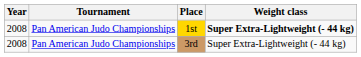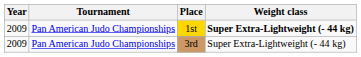 <table class=wikitable>
 <tr>
 <th>Year</th>
 <th>Tournament</th>
 <th>Place</th>
 <th>Weight class</th>
 </tr>
 <tr>
-<td>2008</td>
+<td>2009</td>
 <td><a href='#'>Pan American Judo Championships</a></td>
 <td bgcolor="gold" align="center">1st</td>
 <td><strong>Super Extra-Lightweight (- 44 kg)</strong></td>
 </tr>
 <tr>
-<td>2008</td>
+<td>2009</td>
 <td><a href='#'>Pan American Judo Championships</a></td>
 <td bgcolor="cc9966" align="center">3rd</td>
 <td>Super Extra-Lightweight (- 44 kg)</td>
 </tr>
 </table>
